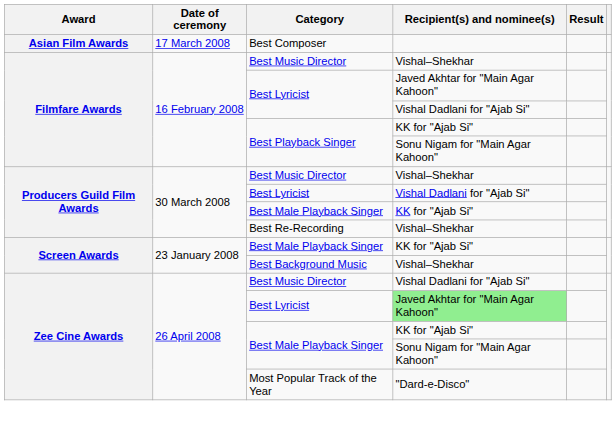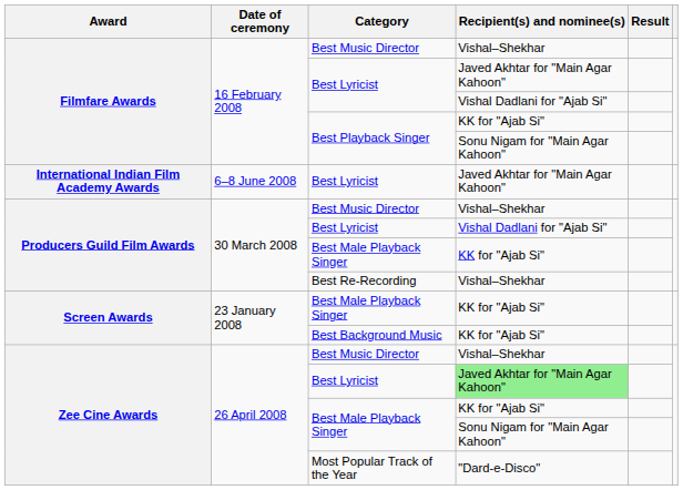 <table class="wikitable plainrowheaders sortable">
 <tr>
 <th scope="col">Award</th>
 <th scope="col">Date of ceremony</th>
 <th scope="col">Category</th>
 <th scope="col">Recipient(s) and nominee(s)</th>
 <th scope="col">Result</th>
 <th scope="col" class="unsortable"></th>
-</tr>
-<tr>
-<th scope="row"><a href='#'>Asian Film Awards</a></th>
-<td><a href='#'>17 March 2008</a></td>
-<td>Best Composer</td>
-<td></td>
-<td></td>
-<td align="center"><br></td>
 </tr>
 <tr>
 <th rowspan="5" scope="row"><a href='#'>Filmfare Awards</a></th>
 <td rowspan="5"><a href='#'>16 February 2008</a></td>
 <td><a href='#'>Best Music Director</a></td>
 <td>Vishal–Shekhar</td>
 <td></td>
 <td rowspan="5" align="center"><br></td>
 </tr>
 <tr>
 <td rowspan="2"><a href='#'>Best Lyricist</a></td>
 <td>Javed Akhtar for "Main Agar Kahoon"</td>
 <td></td>
 </tr>
 <tr>
 <td>Vishal Dadlani for "Ajab Si"</td>
 <td></td>
 </tr>
 <tr>
 <td rowspan="2"><a href='#'>Best Playback Singer</a></td>
 <td>KK for "Ajab Si"</td>
 <td></td>
 </tr>
 <tr>
 <td>Sonu Nigam for "Main Agar Kahoon"</td>
 <td></td>
+</tr>
+<tr>
+<th scope="row"><a href='#'>International Indian Film Academy Awards</a></th>
+<td><a href='#'>6–8 June 2008</a></td>
+<td><a href='#'>Best Lyricist</a></td>
+<td>Javed Akhtar for "Main Agar Kahoon"</td>
+<td></td>
+<td align="center"><br></td>
 </tr>
 <tr>
 <th rowspan="4" scope="row"><a href='#'>Producers Guild Film Awards</a></th>
 <td rowspan="4">30 March 2008</td>
 <td><a href='#'>Best Music Director</a></td>
 <td>Vishal–Shekhar</td>
 <td></td>
 <td rowspan="4" align="center"><br><br><br></td>
 </tr>
 <tr>
 <td><a href='#'>Best Lyricist</a></td>
 <td><a href='#'>Vishal Dadlani</a> for "Ajab Si"</td>
 <td></td>
 </tr>
 <tr>
 <td><a href='#'>Best Male Playback Singer</a></td>
 <td><a href='#'>KK</a> for "Ajab Si"</td>
 <td></td>
 </tr>
 <tr>
 <td>Best Re-Recording</td>
 <td>Vishal–Shekhar</td>
 <td></td>
 </tr>
 <tr>
 <th rowspan="2" scope="row"><a href='#'>Screen Awards</a></th>
 <td rowspan="2">23 January 2008</td>
 <td><a href='#'>Best Male Playback Singer</a></td>
 <td>KK for "Ajab Si"</td>
 <td></td>
 <td rowspan="2" align="center"><br></td>
 </tr>
 <tr>
 <td><a href='#'>Best Background Music</a></td>
-<td>Vishal–Shekhar</td>
+<td>KK for "Ajab Si"</td>
 <td></td>
 </tr>
 <tr>
 <th rowspan="5" scope="row"><a href='#'>Zee Cine Awards</a></th>
 <td rowspan="5"><a href='#'>26 April 2008</a></td>
 <td><a href='#'>Best Music Director</a></td>
-<td>Vishal Dadlani for "Ajab Si"</td>
+<td>Vishal–Shekhar</td>
 <td></td>
 <td rowspan="5" align="center"><br></td>
 </tr>
 <tr>
 <td><a href='#'>Best Lyricist</a></td>
 <td style="background: lightgreen;">Javed Akhtar for "Main Agar Kahoon"</td>
 <td></td>
 </tr>
 <tr>
 <td rowspan="2"><a href='#'>Best Male Playback Singer</a></td>
 <td>KK for "Ajab Si"</td>
 <td></td>
 </tr>
 <tr>
 <td>Sonu Nigam for "Main Agar Kahoon"</td>
 <td></td>
 </tr>
 <tr>
 <td>Most Popular Track of the Year</td>
 <td>"Dard-e-Disco"</td>
 <td></td>
 </tr>
 </table>
